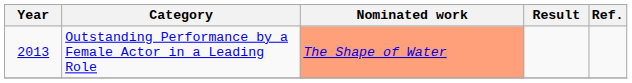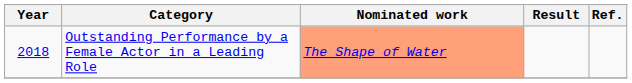 <table class=wikitable>
 <tr>
 <th scope="col" style="width:5em;">Year</th>
 <th scope="col" style="width:26em;">Category</th>
 <th scope="col" style="width:25em;">Nominated work</th>
 <th scope="col" style="width:5em;">Result</th>
 <th>Ref.</th>
 </tr>
 <tr>
-<td align="center"><a href='#'>2013</a></td>
+<td align="center"><a href='#'>2018</a></td>
 <td><a href='#'>Outstanding Performance by a Female Actor in a Leading Role</a></td>
 <td style="background: lightsalmon;"><em><a href='#'>The Shape of Water</a></em></td>
 <td></td>
 <td align="center"></td>
 </tr>
 <tr>
 </tr>
 </table>
